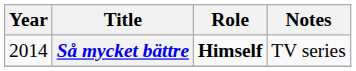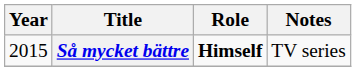 <table class="wikitable sortable plainrowheaders">
 <tr>
 <th scope="col">Year</th>
 <th scope="col">Title</th>
 <th scope="col">Role</th>
 <th scope="col" class="unsortable">Notes</th>
 </tr>
 <tr>
-<td style="text-align:center;">2014</td>
+<td style="text-align:center;">2015</td>
 <th scope="row"><em><a href='#'>Så mycket bättre</a></em></th>
 <td><strong>Himself</strong></td>
 <td>TV series</td>
 </tr>
 <tr>
 </tr>
 </table>
